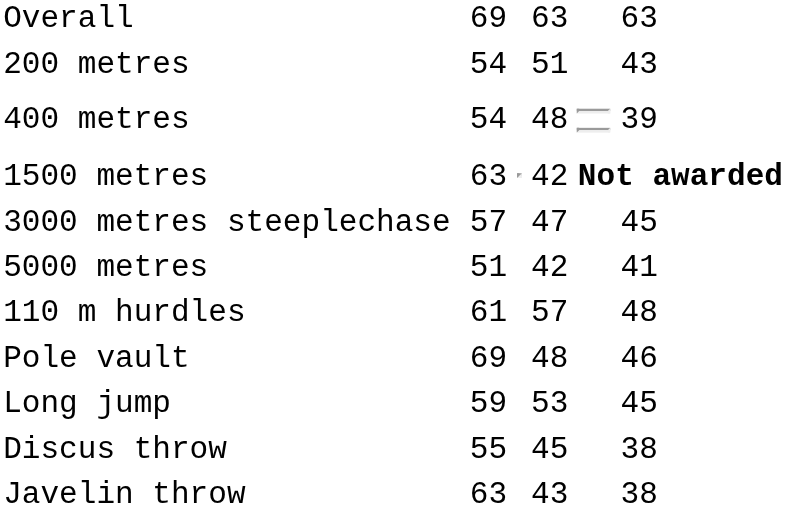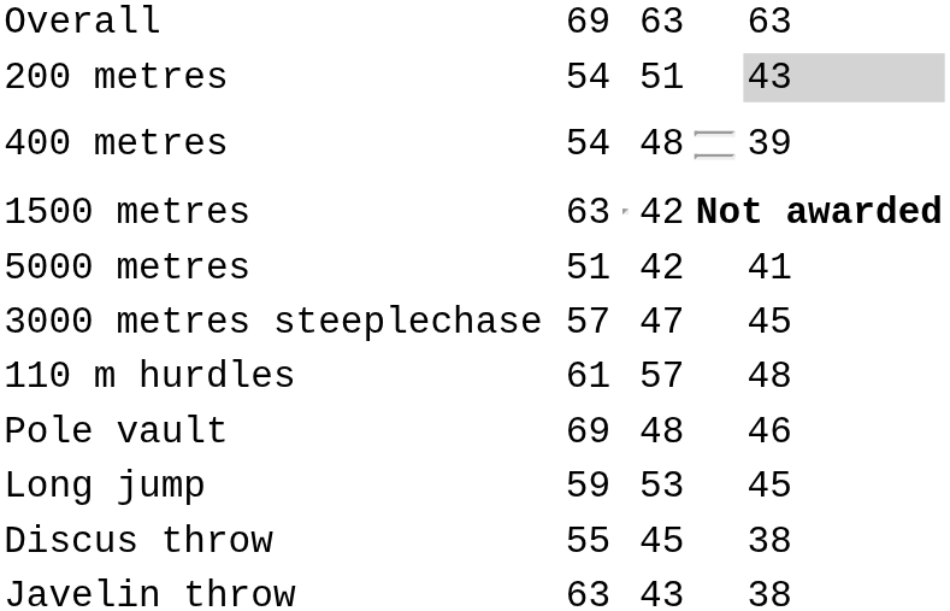 <table>
 <tr>
 <td>Overall</td>
 <td></td>
 <td>69</td>
 <td></td>
 <td>63</td>
 <td></td>
 <td>63</td>
 </tr>
 <tr>
 <td>200 metres</td>
 <td></td>
 <td>54</td>
 <td></td>
 <td>51</td>
 <td></td>
-<td>43</td>
+<td style="background: lightgrey;">43</td>
 </tr>
 <tr>
 <td>400 metres</td>
 <td></td>
 <td>54</td>
 <td></td>
 <td>48</td>
 <td><hr><hr></td>
 <td>39</td>
 </tr>
 <tr>
 <td>1500 metres</td>
 <td></td>
 <td>63</td>
 <td><hr></td>
 <td>42</td>
 <th colspan=2>Not awarded</th>
 </tr>
 <tr>
+<td>5000 metres</td>
+<td></td>
+<td>51</td>
+<td></td>
+<td>42</td>
+<td></td>
+<td>41</td>
+</tr>
+<tr>
 <td>3000 metres steeplechase</td>
 <td></td>
 <td>57</td>
 <td></td>
 <td>47</td>
 <td></td>
 <td>45</td>
-</tr>
-<tr>
-<td>5000 metres</td>
-<td></td>
-<td>51</td>
-<td></td>
-<td>42</td>
-<td></td>
-<td>41</td>
 </tr>
 <tr>
 <td>110 m hurdles</td>
 <td></td>
 <td>61</td>
 <td></td>
 <td>57</td>
 <td></td>
 <td>48</td>
 </tr>
 <tr>
 <td>Pole vault</td>
 <td></td>
 <td>69</td>
 <td></td>
 <td>48</td>
 <td></td>
 <td>46</td>
 </tr>
 <tr>
 <td>Long jump</td>
 <td></td>
 <td>59</td>
 <td></td>
 <td>53</td>
 <td></td>
 <td>45</td>
 </tr>
 <tr>
 <td>Discus throw</td>
 <td></td>
 <td>55</td>
 <td></td>
 <td>45</td>
 <td></td>
 <td>38</td>
 </tr>
 <tr>
 <td>Javelin throw</td>
 <td></td>
 <td>63</td>
 <td></td>
 <td>43</td>
 <td></td>
 <td>38</td>
 </tr>
 </table>
